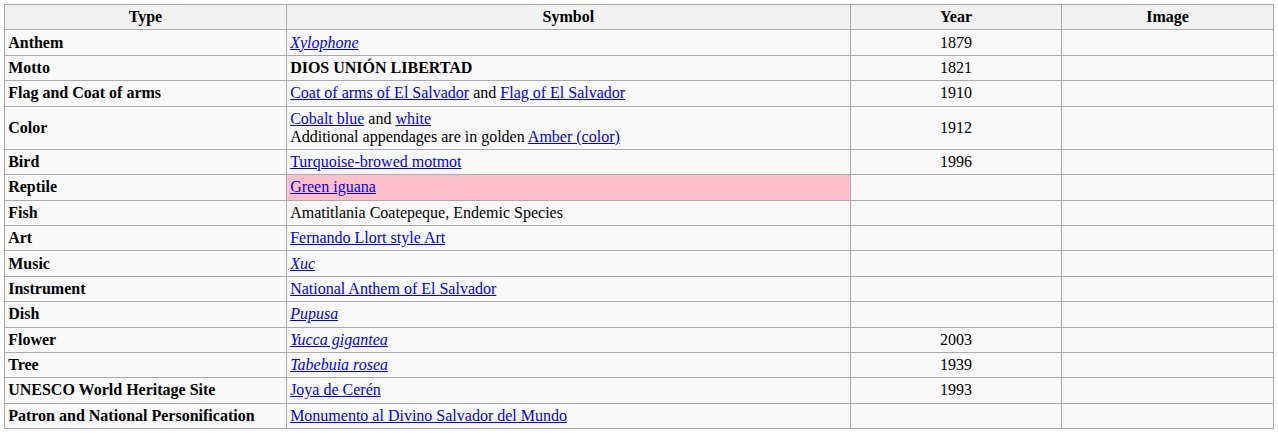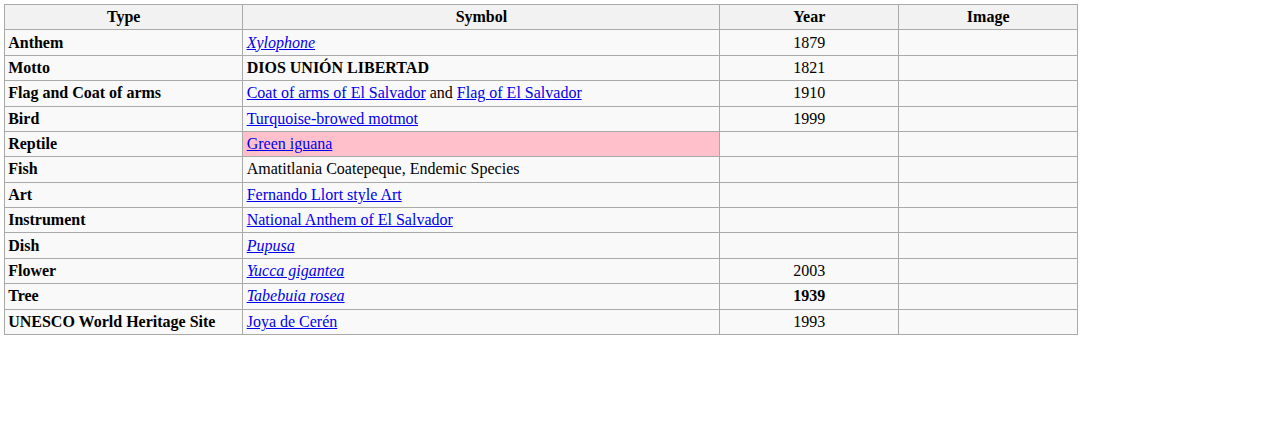 <table class="wikitable">
 <tr>
 <th width="20%">Type</th>
 <th width="40%">Symbol</th>
 <th width="15%">Year</th>
 <th width="15%">Image</th>
 </tr>
 <tr>
 </tr>
 <tr>
 <td><strong>Anthem</strong></td>
 <td><em><a href='#'>Xylophone</a></em><br></td>
 <td align="center">1879</td>
 <td align="center"><em></em></td>
 </tr>
 <tr>
 </tr>
 <tr>
 <td><strong>Motto</strong></td>
 <td><strong>DIOS UNIÓN LIBERTAD</strong><br></td>
 <td align="center">1821</td>
 <td align="center"><em></em></td>
 </tr>
 <tr>
 </tr>
 <tr>
 <td><strong>Flag and Coat of arms</strong></td>
 <td><a href='#'>Coat of arms of El Salvador</a> and <a href='#'>Flag of El Salvador</a><br></td>
 <td align="center">1910</td>
 <td align="center"><em></em></td>
 </tr>
 <tr>
 </tr>
 <tr>
-<td><strong>Color</strong></td>
-<td><a href='#'>Cobalt blue</a> and <a href='#'>white</a><br>Additional appendages are in golden <a href='#'>Amber (color)</a><br></td>
-<td align="center">1912</td>
-<td align="center"><em></em> <em></em></td>
-</tr>
-<tr>
 </tr>
 <tr>
 <td><strong>Bird</strong></td>
 <td><a href='#'>Turquoise-browed motmot</a><br></td>
-<td align="center">1996</td>
+<td align="center">1999</td>
 <td align="center"><em></em></td>
 </tr>
 <tr>
 </tr>
 <tr>
 <td><strong>Reptile</strong></td>
 <td style="background: pink;"><a href='#'>Green iguana</a><br></td>
 <td align="center"></td>
 <td align="center"><em></em></td>
 </tr>
 <tr>
 </tr>
 <tr>
 <td><strong>Fish</strong></td>
 <td>Amatitlania Coatepeque, Endemic Species<br></td>
 <td align="center"></td>
 <td align="center"><em></em></td>
 </tr>
 <tr>
 </tr>
 <tr>
 <td><strong>Art</strong></td>
 <td><a href='#'>Fernando Llort style Art</a><br></td>
 <td align="center"></td>
 <td align="center"><em></em></td>
 </tr>
 <tr>
-</tr>
-<tr>
-<td><strong>Music</strong></td>
-<td><em><a href='#'>Xuc</a></em><br></td>
-<td align="center"></td>
-<td align="center"><em></em></td>
 </tr>
 <tr>
 </tr>
 <tr>
 <td><strong>Instrument</strong></td>
 <td><a href='#'>National Anthem of El Salvador</a><br></td>
 <td align="center"></td>
 <td align="center"><em></em></td>
 </tr>
 <tr>
 </tr>
 <tr>
 <td><strong>Dish</strong></td>
 <td><em><a href='#'>Pupusa</a></em><br></td>
 <td align="center"></td>
 <td align="center"><em></em></td>
 </tr>
 <tr>
 </tr>
 <tr>
 <td><strong>Flower</strong></td>
 <td><em><a href='#'>Yucca gigantea</a></em><br></td>
 <td align="center">2003</td>
 <td align="center"><em></em></td>
 </tr>
 <tr>
 </tr>
 <tr>
 <td><strong>Tree</strong></td>
 <td><em><a href='#'>Tabebuia rosea</a></em><br></td>
-<td align="center">1939</td>
+<td align="center"><strong>1939</strong></td>
 <td align="center"><em></em></td>
 </tr>
 <tr>
 </tr>
 <tr>
 <td><strong>UNESCO World Heritage Site</strong></td>
 <td><a href='#'>Joya de Cerén</a><br></td>
 <td align="center">1993</td>
 <td align="center"><em></em></td>
 </tr>
 <tr>
 </tr>
 <tr>
-<td><strong>Patron and National Personification</strong></td>
-<td><a href='#'>Monumento al Divino Salvador del Mundo</a><br></td>
-<td align="center"></td>
-<td align="center"><em></em></td>
-</tr>
-<tr>
 </tr>
 </table>
